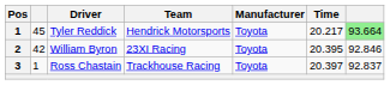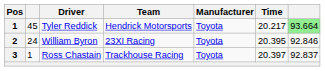 <table class="wikitable" style="font-size:95%">
 <tr>
 <th>Pos</th>
 <th></th>
 <th>Driver</th>
 <th>Team</th>
 <th>Manufacturer</th>
 <th>Time</th>
 <th></th>
 </tr>
 <tr>
 <th>1</th>
 <td>45</td>
 <td><a href='#'>Tyler Reddick</a></td>
 <td><a href='#'>Hendrick Motorsports</a></td>
 <td><a href='#'>Toyota</a></td>
 <td>20.217</td>
 <td style="background: lightgreen;">93.664</td>
 </tr>
 <tr>
 <th>2</th>
-<td>42</td>
+<td>24</td>
 <td><a href='#'>William Byron</a></td>
 <td><a href='#'>23XI Racing</a></td>
 <td><a href='#'>Toyota</a></td>
 <td>20.395</td>
 <td>92.846</td>
 </tr>
 <tr>
 <th>3</th>
 <td>1</td>
 <td><a href='#'>Ross Chastain</a></td>
 <td><a href='#'>Trackhouse Racing</a></td>
 <td><a href='#'>Toyota</a></td>
 <td>20.397</td>
 <td>92.837</td>
 </tr>
 <tr>
 <th colspan="7"></th>
 </tr>
 </table>
